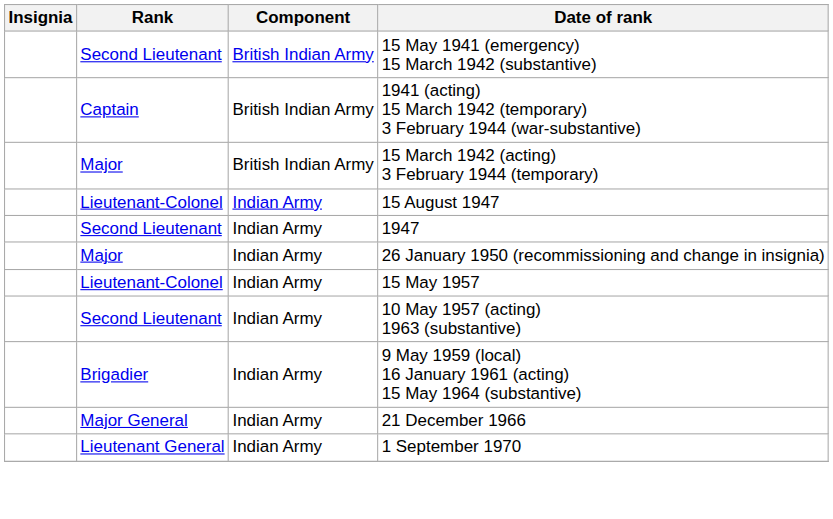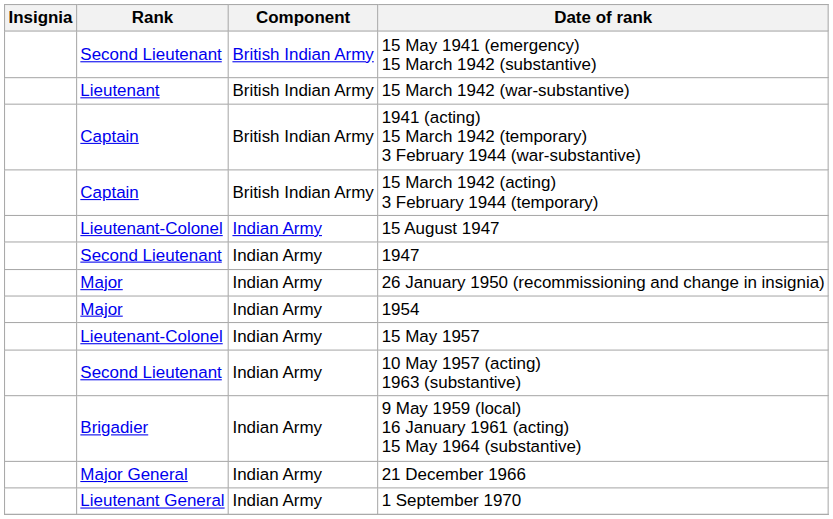 <table class="wikitable" style="background:white">
 <tr>
 <th>Insignia</th>
 <th>Rank</th>
 <th>Component</th>
 <th>Date of rank</th>
 </tr>
 <tr>
 <td align="center"></td>
 <td><a href='#'>Second Lieutenant</a></td>
 <td><a href='#'>British Indian Army</a></td>
 <td>15 May 1941 (emergency)<br>15 March 1942 (substantive)</td>
 </tr>
 <tr>
 <td align="center"></td>
+<td><a href='#'>Lieutenant</a></td>
+<td>British Indian Army</td>
+<td>15 March 1942 (war-substantive)</td>
+</tr>
+<tr>
+<td align="center"></td>
 <td><a href='#'>Captain</a></td>
 <td>British Indian Army</td>
 <td>1941 (acting)<br>15 March 1942 (temporary)<br>3 February 1944 (war-substantive)<br></td>
 </tr>
 <tr>
 <td align="center"></td>
-<td><a href='#'>Major</a></td>
+<td><a href='#'>Captain</a></td>
 <td>British Indian Army</td>
 <td>15 March 1942 (acting)<br>3 February 1944 (temporary)</td>
 </tr>
 <tr>
 <td align="center"></td>
 <td><a href='#'>Lieutenant-Colonel</a></td>
 <td><a href='#'>Indian Army</a></td>
 <td>15 August 1947</td>
 </tr>
 <tr>
 <td align="center"></td>
 <td><a href='#'>Second Lieutenant</a></td>
 <td>Indian Army</td>
 <td>1947</td>
 </tr>
 <tr>
 <td align="center"></td>
 <td><a href='#'>Major</a></td>
 <td>Indian Army</td>
 <td>26 January 1950 (recommissioning and change in insignia)</td>
+</tr>
+<tr>
+<td align="center"></td>
+<td><a href='#'>Major</a></td>
+<td>Indian Army</td>
+<td>1954</td>
 </tr>
 <tr>
 <td align="center"></td>
 <td><a href='#'>Lieutenant-Colonel</a></td>
 <td>Indian Army</td>
 <td>15 May 1957</td>
 </tr>
 <tr>
 <td align="center"></td>
 <td><a href='#'>Second Lieutenant</a></td>
 <td>Indian Army</td>
 <td>10 May 1957 (acting)<br>1963 (substantive)</td>
 </tr>
 <tr>
 <td align="center"></td>
 <td><a href='#'>Brigadier</a></td>
 <td>Indian Army</td>
 <td>9 May 1959 (local)<br>16 January 1961 (acting)<br>15 May 1964 (substantive)</td>
 </tr>
 <tr>
 <td align="center"></td>
 <td><a href='#'>Major General</a></td>
 <td>Indian Army</td>
 <td>21 December 1966</td>
 </tr>
 <tr>
 <td align="center"></td>
 <td><a href='#'>Lieutenant General</a></td>
 <td>Indian Army</td>
 <td>1 September 1970</td>
 </tr>
 <tr>
 </tr>
 </table>
